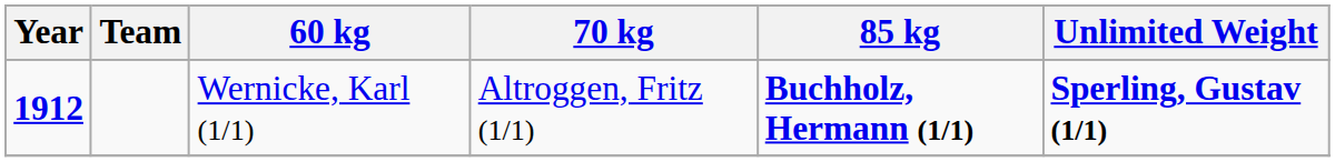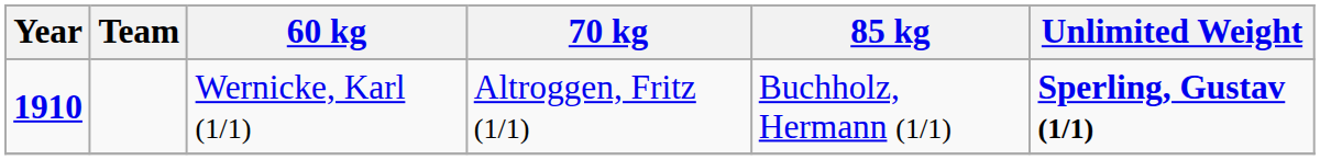 <table class="wikitable sortable"  style="font-size: 100%">
 <tr>
 <th>Year</th>
 <th>Team</th>
 <th width=300><a href='#'>60 kg</a></th>
 <th width=300><a href='#'>70 kg</a></th>
 <th width=300><a href='#'>85 kg</a></th>
 <th width=300><a href='#'>Unlimited Weight</a></th>
 </tr>
 <tr>
-<td><strong><a href='#'>1912</a></strong></td>
+<td><strong><a href='#'>1910</a></strong></td>
 <td></td>
 <td> <a href='#'>Wernicke, Karl</a> <small>(1/1)</small></td>
 <td> <a href='#'>Altroggen, Fritz</a> <small>(1/1)</small></td>
-<td><strong> <a href='#'>Buchholz, Hermann</a> <small>(1/1)</small></strong></td>
+<td> <a href='#'>Buchholz, Hermann</a> <small>(1/1)</small></td>
 <td><strong> <a href='#'>Sperling, Gustav</a> <small>(1/1)</small></strong></td>
 </tr>
 <tr>
 </tr>
 </table>
